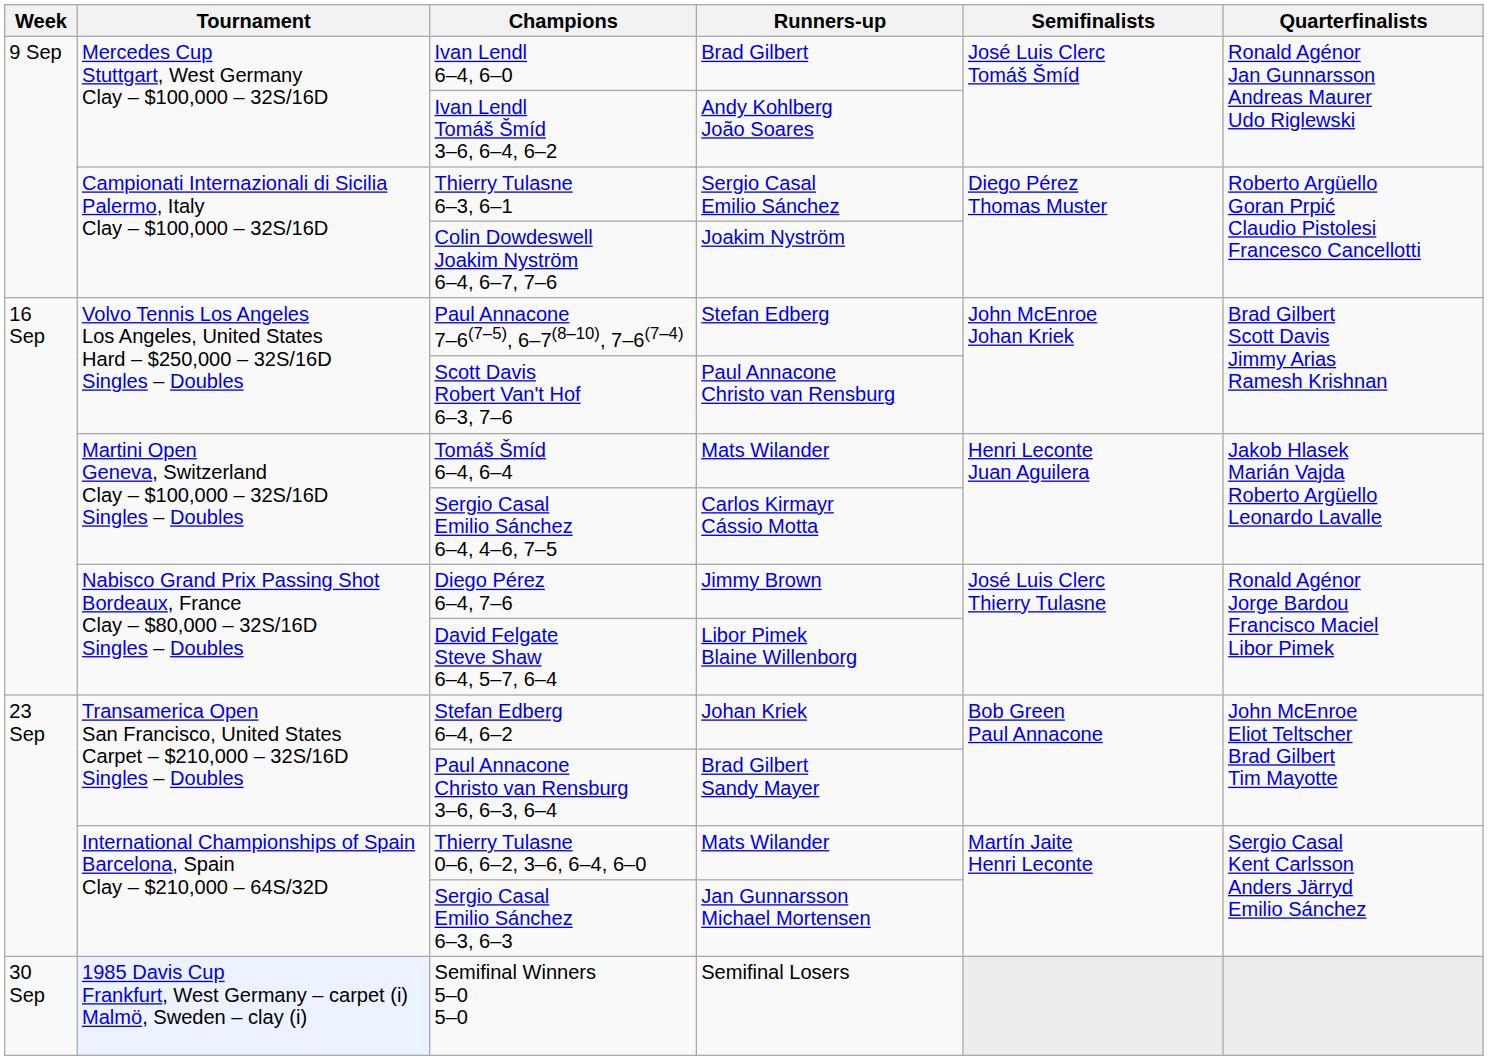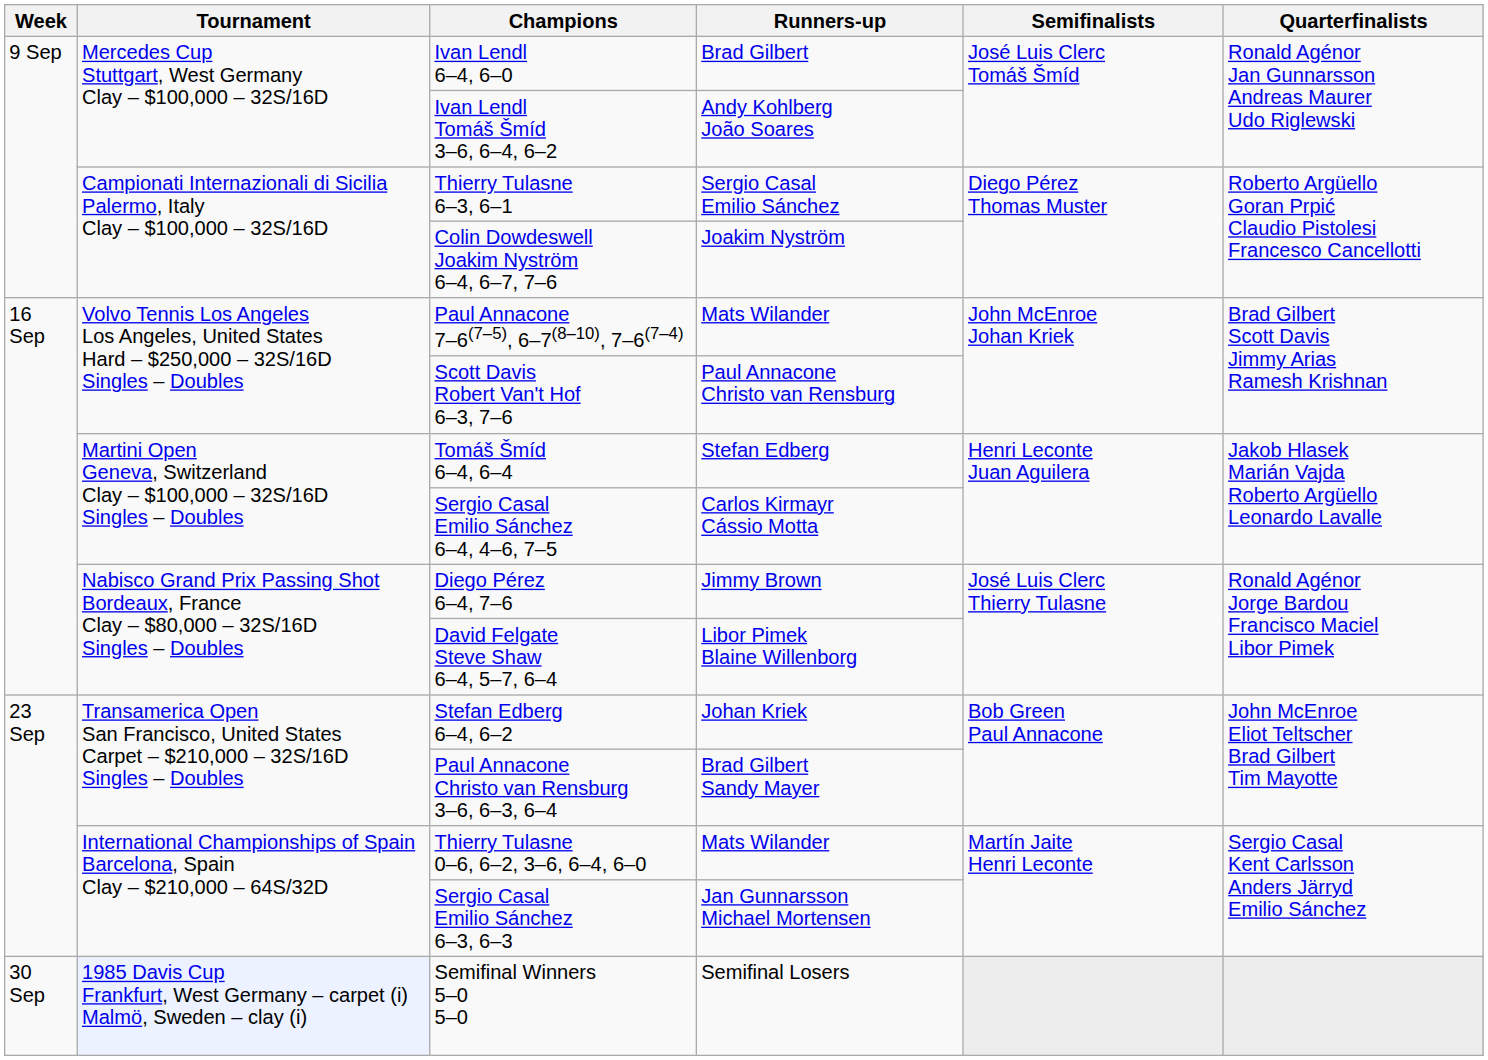 <table class=wikitable style=font-size:95%>
 <tr>
 <th style="width:48px;">Week</th>
 <th style="width:260px;">Tournament</th>
 <th style="width:195px;">Champions</th>
 <th style="width:195px;">Runners-up</th>
 <th style="width:190px;">Semifinalists</th>
 <th style="width:190px;">Quarterfinalists</th>
 </tr>
 <tr valign=top>
 <td rowspan=4>9 Sep</td>
 <td rowspan="2"><a href='#'>Mercedes Cup</a><br> <a href='#'>Stuttgart</a>, West Germany<br>Clay – $100,000 – 32S/16D</td>
 <td> <a href='#'>Ivan Lendl</a> <br> 6–4, 6–0</td>
 <td> <a href='#'>Brad Gilbert</a></td>
 <td rowspan=2> <a href='#'>José Luis Clerc</a> <br>  <a href='#'>Tomáš Šmíd</a></td>
 <td rowspan=2> <a href='#'>Ronald Agénor</a> <br>  <a href='#'>Jan Gunnarsson</a> <br>  <a href='#'>Andreas Maurer</a> <br>  <a href='#'>Udo Riglewski</a></td>
 </tr>
 <tr valign=top>
 <td> <a href='#'>Ivan Lendl</a> <br>  <a href='#'>Tomáš Šmíd</a> <br> 3–6, 6–4, 6–2</td>
 <td> <a href='#'>Andy Kohlberg</a> <br>  <a href='#'>João Soares</a></td>
 </tr>
 <tr valign=top>
 <td rowspan="2"><a href='#'>Campionati Internazionali di Sicilia</a><br> <a href='#'>Palermo</a>, Italy<br>Clay – $100,000 – 32S/16D</td>
 <td> <a href='#'>Thierry Tulasne</a> <br> 6–3, 6–1</td>
 <td> <a href='#'>Sergio Casal</a> <br>  <a href='#'>Emilio Sánchez</a></td>
 <td rowspan=2> <a href='#'>Diego Pérez</a> <br>  <a href='#'>Thomas Muster</a></td>
 <td rowspan=2> <a href='#'>Roberto Argüello</a> <br>  <a href='#'>Goran Prpić</a> <br>  <a href='#'>Claudio Pistolesi</a> <br>  <a href='#'>Francesco Cancellotti</a></td>
 </tr>
 <tr valign=top>
 <td> <a href='#'>Colin Dowdeswell</a> <br>  <a href='#'>Joakim Nyström</a> <br> 6–4, 6–7, 7–6</td>
 <td> <a href='#'>Joakim Nyström</a></td>
 </tr>
 <tr valign=top>
 <td rowspan=6>16 Sep</td>
 <td rowspan="2"><a href='#'>Volvo Tennis Los Angeles</a><br> Los Angeles, United States<br>Hard – $250,000 – 32S/16D<br><a href='#'>Singles</a> – <a href='#'>Doubles</a></td>
 <td> <a href='#'>Paul Annacone</a> <br>7–6<sup>(7–5)</sup>, 6–7<sup>(8–10)</sup>, 7–6<sup>(7–4)</sup></td>
-<td> <a href='#'>Stefan Edberg</a></td>
+<td> <a href='#'>Mats Wilander</a></td>
 <td rowspan=2> <a href='#'>John McEnroe</a> <br>  <a href='#'>Johan Kriek</a></td>
 <td rowspan=2> <a href='#'>Brad Gilbert</a> <br> <a href='#'>Scott Davis</a> <br>  <a href='#'>Jimmy Arias</a> <br>  <a href='#'>Ramesh Krishnan</a></td>
 </tr>
 <tr valign=top>
 <td> <a href='#'>Scott Davis</a> <br>  <a href='#'>Robert Van't Hof</a> <br> 6–3, 7–6</td>
 <td> <a href='#'>Paul Annacone</a> <br>  <a href='#'>Christo van Rensburg</a></td>
 </tr>
 <tr valign=top>
 <td rowspan="2"><a href='#'>Martini Open</a><br> <a href='#'>Geneva</a>, Switzerland<br>Clay – $100,000 – 32S/16D <br> <a href='#'>Singles</a> – <a href='#'>Doubles</a></td>
 <td> <a href='#'>Tomáš Šmíd</a> <br> 6–4, 6–4</td>
-<td> <a href='#'>Mats Wilander</a></td>
+<td> <a href='#'>Stefan Edberg</a></td>
 <td rowspan=2> <a href='#'>Henri Leconte</a> <br>  <a href='#'>Juan Aguilera</a></td>
 <td rowspan=2> <a href='#'>Jakob Hlasek</a> <br>  <a href='#'>Marián Vajda</a> <br>  <a href='#'>Roberto Argüello</a> <br>  <a href='#'>Leonardo Lavalle</a></td>
 </tr>
 <tr valign=top>
 <td> <a href='#'>Sergio Casal</a> <br>  <a href='#'>Emilio Sánchez</a> <br> 6–4, 4–6, 7–5</td>
 <td> <a href='#'>Carlos Kirmayr</a> <br>  <a href='#'>Cássio Motta</a></td>
 </tr>
 <tr valign=top>
 <td rowspan="2"><a href='#'>Nabisco Grand Prix Passing Shot</a><br> <a href='#'>Bordeaux</a>, France <br> Clay – $80,000 – 32S/16D <br> <a href='#'>Singles</a> – <a href='#'>Doubles</a></td>
 <td> <a href='#'>Diego Pérez</a> <br> 6–4, 7–6</td>
 <td> <a href='#'>Jimmy Brown</a></td>
 <td rowspan=2> <a href='#'>José Luis Clerc</a> <br>  <a href='#'>Thierry Tulasne</a></td>
 <td rowspan=2> <a href='#'>Ronald Agénor</a> <br>  <a href='#'>Jorge Bardou</a> <br>  <a href='#'>Francisco Maciel</a> <br>  <a href='#'>Libor Pimek</a></td>
 </tr>
 <tr valign=top>
 <td> <a href='#'>David Felgate</a> <br>  <a href='#'>Steve Shaw</a> <br> 6–4, 5–7, 6–4</td>
 <td> <a href='#'>Libor Pimek</a> <br>  <a href='#'>Blaine Willenborg</a></td>
 </tr>
 <tr valign=top>
 <td rowspan=4>23 Sep</td>
 <td rowspan="2"><a href='#'>Transamerica Open</a><br> San Francisco, United States<br>Carpet – $210,000 – 32S/16D <br> <a href='#'>Singles</a> – <a href='#'>Doubles</a></td>
 <td> <a href='#'>Stefan Edberg</a> <br> 6–4, 6–2</td>
 <td> <a href='#'>Johan Kriek</a></td>
 <td rowspan=2> <a href='#'>Bob Green</a> <br>  <a href='#'>Paul Annacone</a></td>
 <td rowspan=2> <a href='#'>John McEnroe</a> <br>  <a href='#'>Eliot Teltscher</a> <br>  <a href='#'>Brad Gilbert</a> <br>  <a href='#'>Tim Mayotte</a></td>
 </tr>
 <tr valign=top>
 <td> <a href='#'>Paul Annacone</a> <br>  <a href='#'>Christo van Rensburg</a> <br> 3–6, 6–3, 6–4</td>
 <td> <a href='#'>Brad Gilbert</a> <br>  <a href='#'>Sandy Mayer</a></td>
 </tr>
 <tr valign=top>
 <td rowspan=2><a href='#'>International Championships of Spain</a><br> <a href='#'>Barcelona</a>, Spain<br>Clay – $210,000 – 64S/32D</td>
 <td> <a href='#'>Thierry Tulasne</a> <br> 0–6, 6–2, 3–6, 6–4, 6–0</td>
 <td> <a href='#'>Mats Wilander</a></td>
 <td rowspan=2> <a href='#'>Martín Jaite</a> <br>  <a href='#'>Henri Leconte</a></td>
 <td rowspan=2> <a href='#'>Sergio Casal</a> <br>  <a href='#'>Kent Carlsson</a> <br>  <a href='#'>Anders Järryd</a> <br>  <a href='#'>Emilio Sánchez</a></td>
 </tr>
 <tr valign=top>
 <td> <a href='#'>Sergio Casal</a> <br>  <a href='#'>Emilio Sánchez</a> <br> 6–3, 6–3</td>
 <td> <a href='#'>Jan Gunnarsson</a> <br>  <a href='#'>Michael Mortensen</a></td>
 </tr>
 <tr valign=top>
 <td>30 Sep</td>
 <td style="background:#ECF2FF;"><a href='#'>1985 Davis Cup</a><br> <a href='#'>Frankfurt</a>, West Germany – carpet (i)<br> <a href='#'>Malmö</a>, Sweden – clay (i)</td>
 <td>Semifinal Winners<br> 5–0<br> 5–0</td>
 <td>Semifinal Losers<br><br><br><br></td>
 <td style="background:#ededed;"></td>
 <td style="background:#ededed;"></td>
 </tr>
 </table>
